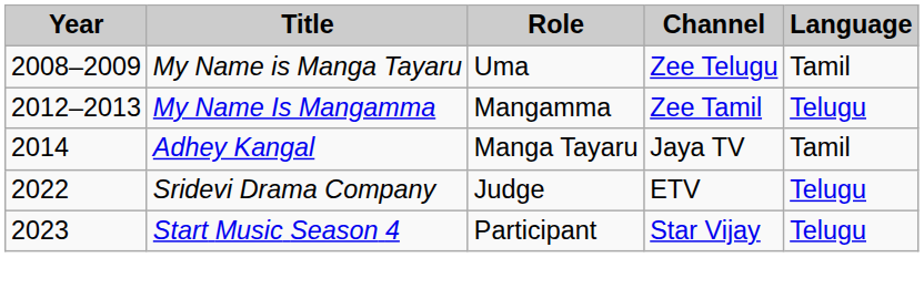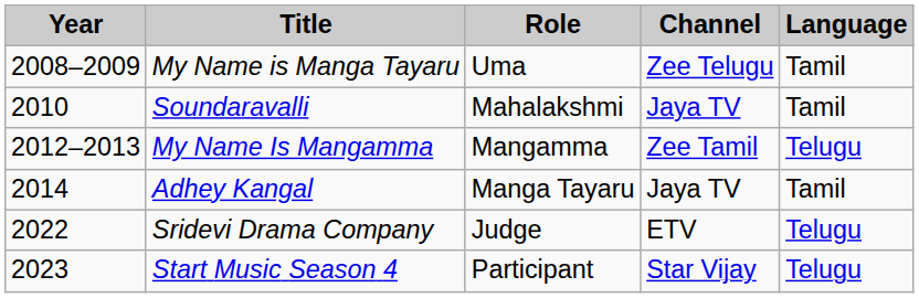 <table class="wikitable">
 <tr>
 <th style="background:#ccc;">Year</th>
 <th style="background:#ccc;">Title</th>
 <th style="background:#ccc;">Role</th>
 <th style="background:#ccc;">Channel</th>
 <th style="background:#ccc;">Language</th>
 </tr>
 <tr>
 <td>2008–2009</td>
 <td><em>My Name is Manga Tayaru</em></td>
 <td>Uma</td>
 <td><a href='#'>Zee Telugu</a></td>
+<td>Tamil</td>
+</tr>
+<tr>
+<td>2010</td>
+<td><em><a href='#'>Soundaravalli</a></em></td>
+<td>Mahalakshmi</td>
+<td><a href='#'>Jaya TV</a></td>
 <td>Tamil</td>
 </tr>
 <tr>
 <td>2012–2013</td>
 <td><em><a href='#'>My Name Is Mangamma</a></em></td>
 <td>Mangamma</td>
 <td><a href='#'>Zee Tamil</a></td>
 <td><a href='#'>Telugu</a></td>
 </tr>
 <tr>
 <td>2014</td>
 <td><em><a href='#'>Adhey Kangal</a></em></td>
 <td>Manga Tayaru</td>
 <td>Jaya TV</td>
 <td>Tamil</td>
 </tr>
 <tr>
 <td>2022</td>
 <td><em>Sridevi Drama Company</em></td>
 <td>Judge</td>
 <td>ETV</td>
 <td><a href='#'>Telugu</a></td>
 </tr>
 <tr>
 <td>2023</td>
 <td><a href='#'><em>Start</em> <em>Music</em> <em>Season</em> <em>4</em></a></td>
 <td>Participant</td>
 <td><a href='#'>Star Vijay</a></td>
 <td><a href='#'>Telugu</a></td>
 </tr>
 </table>
